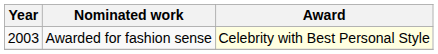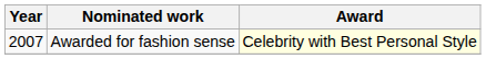 <table class="wikitable">
 <tr>
 <th>Year</th>
 <th>Nominated work</th>
 <th>Award</th>
 </tr>
 <tr>
-<td>2003</td>
+<td>2007</td>
 <td>Awarded for fashion sense</td>
 <td style="background: lightyellow;">Celebrity with Best Personal Style</td>
 </tr>
 <tr>
 </tr>
 </table>
